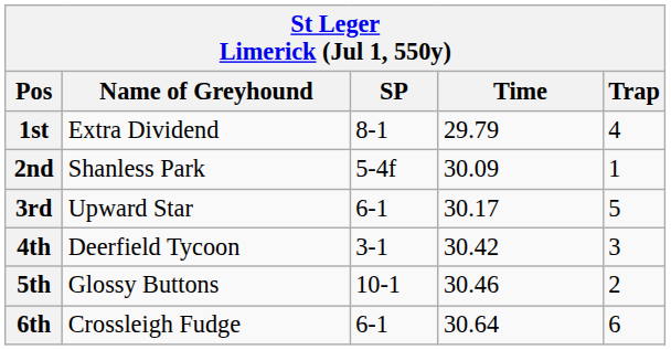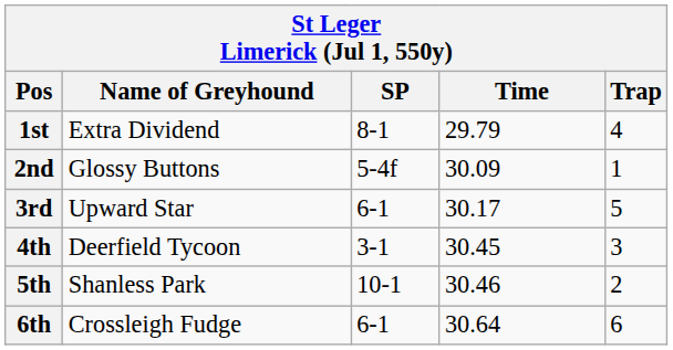 <table class="wikitable">
 <tr>
 <th colspan="6"><a href='#'>St Leger</a><br> <a href='#'>Limerick</a> (Jul 1, 550y)</th>
 </tr>
 <tr>
 <th width=30>Pos</th>
 <th width=180>Name of Greyhound</th>
 <th width=50>SP</th>
 <th width=100>Time</th>
 <th width=30>Trap</th>
 </tr>
 <tr>
 <th>1st</th>
 <td>Extra Dividend </td>
 <td>8-1</td>
 <td>29.79</td>
 <td>4</td>
 </tr>
 <tr>
 <th>2nd</th>
-<td>Shanless Park</td>
+<td>Glossy Buttons</td>
 <td>5-4f</td>
 <td>30.09</td>
 <td>1</td>
 </tr>
 <tr>
 <th>3rd</th>
 <td>Upward Star</td>
 <td>6-1</td>
 <td>30.17</td>
 <td>5</td>
 </tr>
 <tr>
 <th>4th</th>
 <td>Deerfield Tycoon</td>
 <td>3-1</td>
-<td>30.42</td>
+<td>30.45</td>
 <td>3</td>
 </tr>
 <tr>
 <th>5th</th>
-<td>Glossy Buttons</td>
+<td>Shanless Park</td>
 <td>10-1</td>
 <td>30.46</td>
 <td>2</td>
 </tr>
 <tr>
 <th>6th</th>
 <td>Crossleigh Fudge</td>
 <td>6-1</td>
 <td>30.64</td>
 <td>6</td>
 </tr>
 </table>
